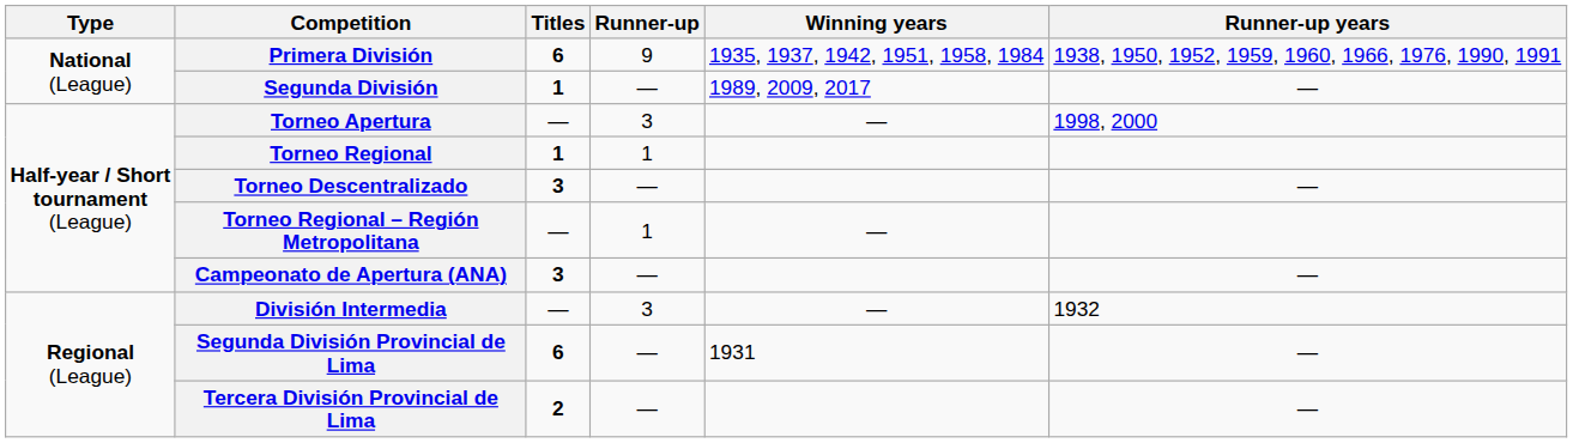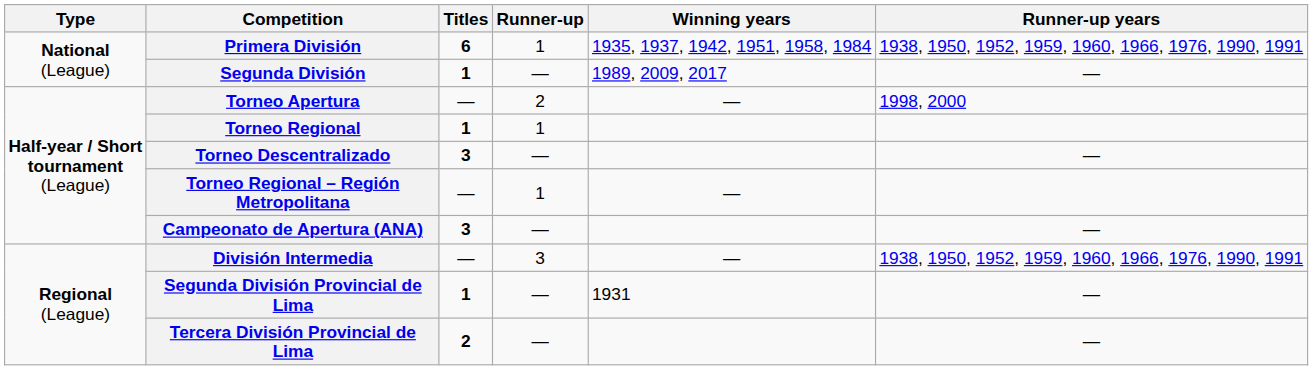 <table class="wikitable plainrowheaders" style="font-size:95%; text-align:center;">
 <tr>
 <th>Type</th>
 <th width=250px>Competition</th>
 <th>Titles</th>
 <th>Runner-up</th>
 <th>Winning years</th>
 <th>Runner-up years</th>
 </tr>
 <tr>
 <td rowspan=2><strong>National</strong><br>(League)</td>
 <th scope="col"><a href='#'>Primera División</a></th>
 <td><strong>6</strong></td>
-<td>9</td>
+<td>1</td>
 <td align="left"><a href='#'>1935</a>, <a href='#'>1937</a>, <a href='#'>1942</a>, <a href='#'>1951</a>, <a href='#'>1958</a>, <a href='#'>1984</a></td>
 <td align="left"><a href='#'>1938</a>, <a href='#'>1950</a>, <a href='#'>1952</a>, <a href='#'>1959</a>, <a href='#'>1960</a>, <a href='#'>1966</a>, <a href='#'>1976</a>, <a href='#'>1990</a>, <a href='#'>1991</a></td>
 </tr>
 <tr>
 <th><a href='#'>Segunda División</a></th>
 <td><strong>1</strong></td>
 <td style="text-align:center;">—</td>
 <td align="left"><a href='#'>1989</a>, <a href='#'>2009</a>, <a href='#'>2017</a></td>
 <td style="text-align:center;">—</td>
 </tr>
 <tr>
 <td rowspan=5><strong>Half-year / Short<br>tournament</strong><br>(League)</td>
 <th scope=col><a href='#'>Torneo Apertura</a></th>
 <td style="text-align:center;">—</td>
-<td>3</td>
+<td>2</td>
 <td style="text-align:center;">—</td>
 <td align="left"><a href='#'>1998</a>, <a href='#'>2000</a></td>
 </tr>
 <tr>
 <th scope="col"><a href='#'>Torneo Regional</a></th>
 <td><strong>1</strong></td>
 <td>1</td>
 <td></td>
 <td></td>
 </tr>
 <tr>
 <th scope="col"><a href='#'>Torneo Descentralizado</a></th>
 <td><strong>3</strong></td>
 <td style="text-align:center;">—</td>
 <td></td>
 <td style="text-align:center;">—</td>
 </tr>
 <tr>
 <th scope=col><a href='#'>Torneo Regional – Región Metropolitana</a></th>
 <td style="text-align:center;">—</td>
 <td>1</td>
 <td style="text-align:center;">—</td>
 <td></td>
 </tr>
 <tr>
 <th scope=col><a href='#'>Campeonato de Apertura (ANA)</a></th>
 <td><strong>3</strong></td>
 <td style="text-align:center;">—</td>
 <td></td>
 <td style="text-align:center;">—</td>
 </tr>
 <tr>
 <td rowspan="3"><strong>Regional</strong><br>(League)</td>
 <th scope="col"><a href='#'>División Intermedia</a></th>
 <td style="text-align:center;">—</td>
 <td>3</td>
 <td style="text-align:center;">—</td>
-<td align="left">1932</td>
+<td align="left"><a href='#'>1938</a>, <a href='#'>1950</a>, <a href='#'>1952</a>, <a href='#'>1959</a>, <a href='#'>1960</a>, <a href='#'>1966</a>, <a href='#'>1976</a>, <a href='#'>1990</a>, <a href='#'>1991</a></td>
 </tr>
 <tr>
 <th scope="col"><a href='#'>Segunda División Provincial de Lima</a></th>
-<td><strong>6</strong></td>
+<td><strong>1</strong></td>
 <td style="text-align:center;">—</td>
 <td align="left">1931</td>
 <td style="text-align:center;">—</td>
 </tr>
 <tr>
 <th><a href='#'>Tercera División Provincial de Lima</a></th>
 <td><strong>2</strong></td>
 <td style="text-align:center;">—</td>
 <td></td>
 <td style="text-align:center;">—</td>
 </tr>
 </table>
